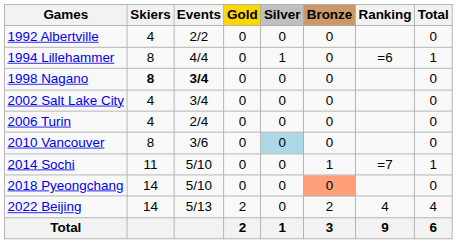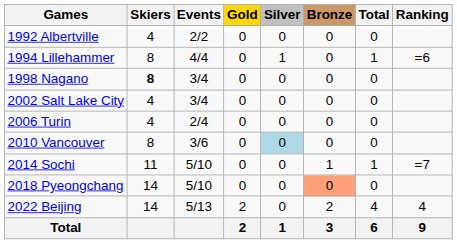 <table class="wikitable sortable" style="text-align:center">
 <tr>
 <th>Games</th>
 <th>Skiers</th>
 <th>Events</th>
 <th style="background-color:gold;">Gold</th>
 <th style="background-color:silver;">Silver</th>
 <th style="background-color:#c96;">Bronze</th>
+<th>Total</th>
 <th>Ranking</th>
-<th>Total</th>
 </tr>
 <tr>
 <td align=left><a href='#'>1992 Albertville</a></td>
 <td>4</td>
 <td>2/2</td>
 <td>0</td>
 <td>0</td>
 <td>0</td>
+<td>0</td>
 <td></td>
-<td>0</td>
 </tr>
 <tr>
 <td align=left><a href='#'>1994 Lillehammer</a></td>
 <td>8</td>
 <td>4/4</td>
 <td>0</td>
 <td>1</td>
 <td>0</td>
+<td>1</td>
 <td>=6</td>
-<td>1</td>
 </tr>
 <tr>
 <td align=left><a href='#'>1998 Nagano</a></td>
 <td><strong>8</strong></td>
-<td><strong>3/4</strong></td>
+<td>3/4</td>
+<td>0</td>
 <td>0</td>
 <td>0</td>
 <td>0</td>
 <td></td>
-<td>0</td>
 </tr>
 <tr>
 <td align=left><a href='#'>2002 Salt Lake City</a></td>
 <td>4</td>
 <td>3/4</td>
 <td>0</td>
 <td>0</td>
 <td>0</td>
+<td>0</td>
 <td></td>
-<td>0</td>
 </tr>
 <tr>
 <td align=left><a href='#'>2006 Turin</a></td>
 <td>4</td>
 <td>2/4</td>
 <td>0</td>
 <td>0</td>
 <td>0</td>
+<td>0</td>
 <td></td>
-<td>0</td>
 </tr>
 <tr>
 <td align=left><a href='#'>2010 Vancouver</a></td>
 <td>8</td>
 <td>3/6</td>
 <td>0</td>
 <td style="background: lightblue;">0</td>
 <td>0</td>
+<td>0</td>
 <td></td>
-<td>0</td>
 </tr>
 <tr>
 <td align=left><a href='#'>2014 Sochi</a></td>
 <td>11</td>
 <td>5/10</td>
 <td>0</td>
 <td>0</td>
 <td>1</td>
+<td>1</td>
 <td>=7</td>
-<td>1</td>
 </tr>
 <tr>
 <td align=left><a href='#'>2018 Pyeongchang</a></td>
 <td>14</td>
 <td>5/10</td>
 <td>0</td>
 <td>0</td>
 <td style="background: lightsalmon;">0</td>
+<td>0</td>
 <td></td>
-<td>0</td>
 </tr>
 <tr>
 <td align=left><a href='#'>2022 Beijing</a></td>
 <td>14</td>
 <td>5/13</td>
 <td>2</td>
 <td>0</td>
 <td>2</td>
 <td>4</td>
 <td>4</td>
 </tr>
 <tr>
 <th>Total</th>
 <th></th>
 <th></th>
 <th>2</th>
 <th>1</th>
 <th>3</th>
+<th>6</th>
 <th>9</th>
-<th>6</th>
 </tr>
 </table>
